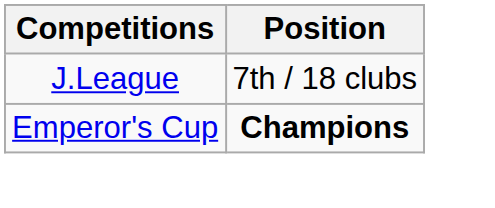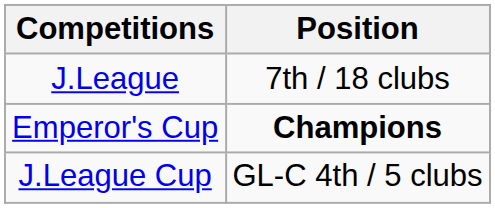 <table class="wikitable" style="text-align:center;">
 <tr>
 <th>Competitions</th>
 <th>Position</th>
 </tr>
 <tr>
 <td><a href='#'>J.League</a></td>
 <td>7th / 18 clubs</td>
 </tr>
 <tr>
 <td><a href='#'>Emperor's Cup</a></td>
 <td><strong>Champions</strong></td>
 </tr>
+<tr>
+<td><a href='#'>J.League Cup</a></td>
+<td>GL-C 4th / 5 clubs</td>
+</tr>
 </table>
